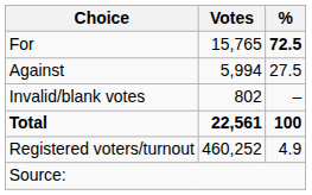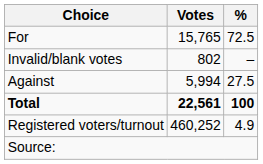 <table class=wikitable style=text-align:right>
 <tr>
 <th>Choice</th>
 <th>Votes</th>
 <th>%</th>
 </tr>
 <tr>
 <td align=left>For</td>
 <td>15,765</td>
-<td><strong>72.5</strong></td>
+<td>72.5</td>
+</tr>
+<tr>
+<td align=left>Invalid/blank votes</td>
+<td>802</td>
+<td>–</td>
 </tr>
 <tr>
 <td align=left>Against</td>
 <td>5,994</td>
 <td>27.5</td>
-</tr>
-<tr>
-<td align=left>Invalid/blank votes</td>
-<td>802</td>
-<td>–</td>
 </tr>
 <tr>
 <td align=left><strong>Total</strong></td>
 <td><strong>22,561</strong></td>
 <td><strong>100</strong></td>
 </tr>
 <tr>
 <td align=left>Registered voters/turnout</td>
 <td>460,252</td>
 <td>4.9</td>
 </tr>
 <tr>
 <td align=left colspan=3>Source: </td>
 </tr>
 </table>
